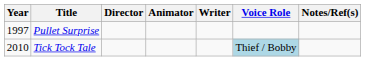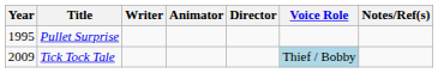 <table class="wikitable">
 <tr>
 <th>Year</th>
 <th>Title</th>
+<th>Writer</th>
+<th>Animator</th>
 <th>Director</th>
-<th>Animator</th>
-<th>Writer</th>
 <th><a href='#'>Voice Role</a></th>
 <th>Notes/Ref(s)</th>
 </tr>
 <tr>
-<td>1997</td>
+<td>1995</td>
 <td><em><a href='#'>Pullet Surprise</a></em></td>
 <td></td>
 <td></td>
 <td></td>
 <td></td>
 <td></td>
 </tr>
 <tr>
-<td>2010</td>
+<td>2009</td>
 <td><em><a href='#'>Tick Tock Tale</a></em></td>
 <td></td>
 <td></td>
 <td></td>
 <td style="background: lightblue;">Thief / Bobby</td>
 <td></td>
 </tr>
 </table>
